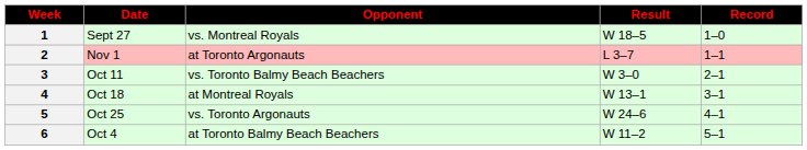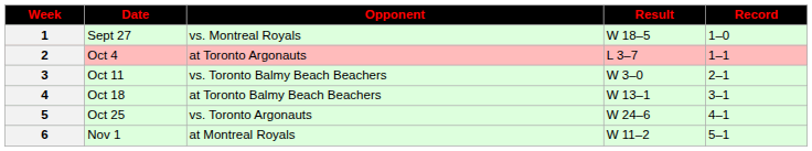 <table class="wikitable" width="80%">
 <tr align="center"  style="background:black;color:red;">
 <td><strong>Week</strong></td>
 <td><strong>Date</strong></td>
 <td><strong>Opponent</strong></td>
 <td><strong>Result</strong></td>
 <td><strong>Record</strong></td>
 </tr>
 <tr style="background:#ddffdd">
 <th>1</th>
 <td>Sept 27</td>
 <td>vs. Montreal Royals</td>
 <td>W 18–5</td>
 <td>1–0</td>
 </tr>
 <tr style="background:#ffbbbb">
 <th>2</th>
-<td>Nov 1</td>
+<td>Oct 4</td>
 <td>at Toronto Argonauts</td>
 <td>L 3–7</td>
 <td>1–1</td>
 </tr>
 <tr style="background:#ddffdd">
 <th>3</th>
 <td>Oct 11</td>
 <td>vs. Toronto Balmy Beach Beachers</td>
 <td>W 3–0</td>
 <td>2–1</td>
 </tr>
 <tr style="background:#ddffdd">
 <th>4</th>
 <td>Oct 18</td>
-<td>at Montreal Royals</td>
+<td>at Toronto Balmy Beach Beachers</td>
 <td>W 13–1</td>
 <td>3–1</td>
 </tr>
 <tr style="background:#ddffdd">
 <th>5</th>
 <td>Oct 25</td>
 <td>vs. Toronto Argonauts</td>
 <td>W 24–6</td>
 <td>4–1</td>
 </tr>
 <tr style="background:#ddffdd">
 <th>6</th>
-<td>Oct 4</td>
-<td>at Toronto Balmy Beach Beachers</td>
+<td>Nov 1</td>
+<td>at Montreal Royals</td>
 <td>W 11–2</td>
 <td>5–1</td>
 </tr>
 </table>
